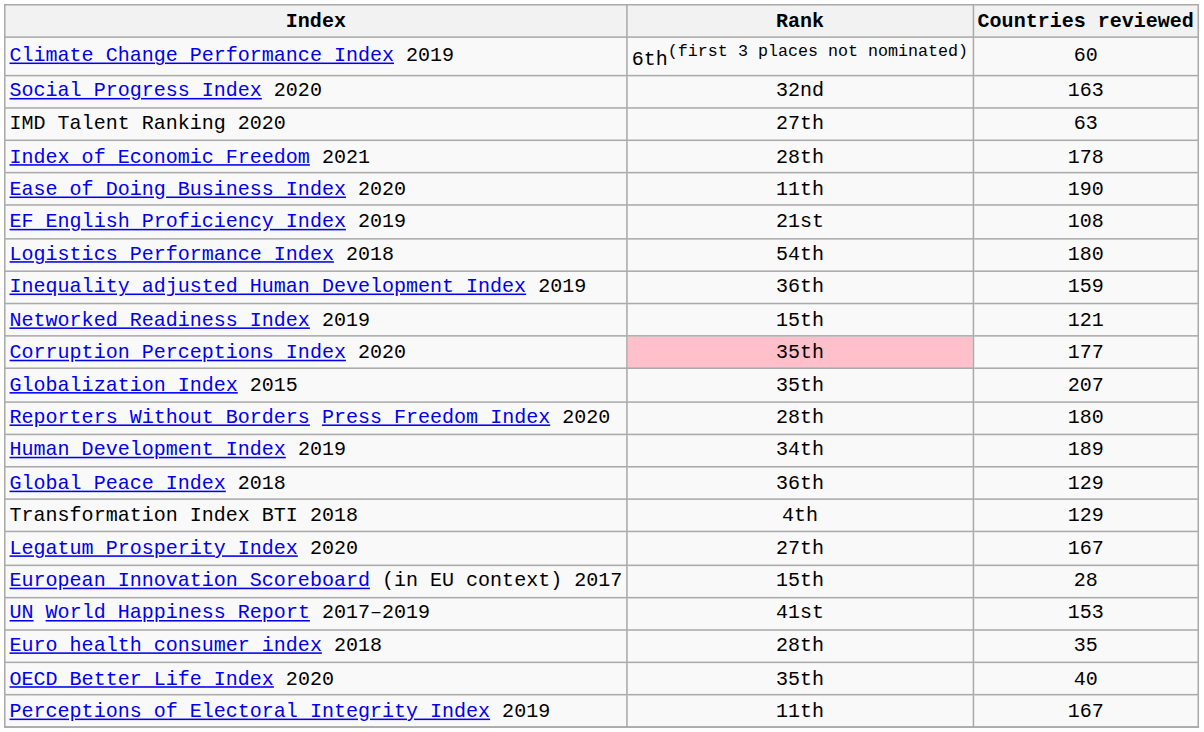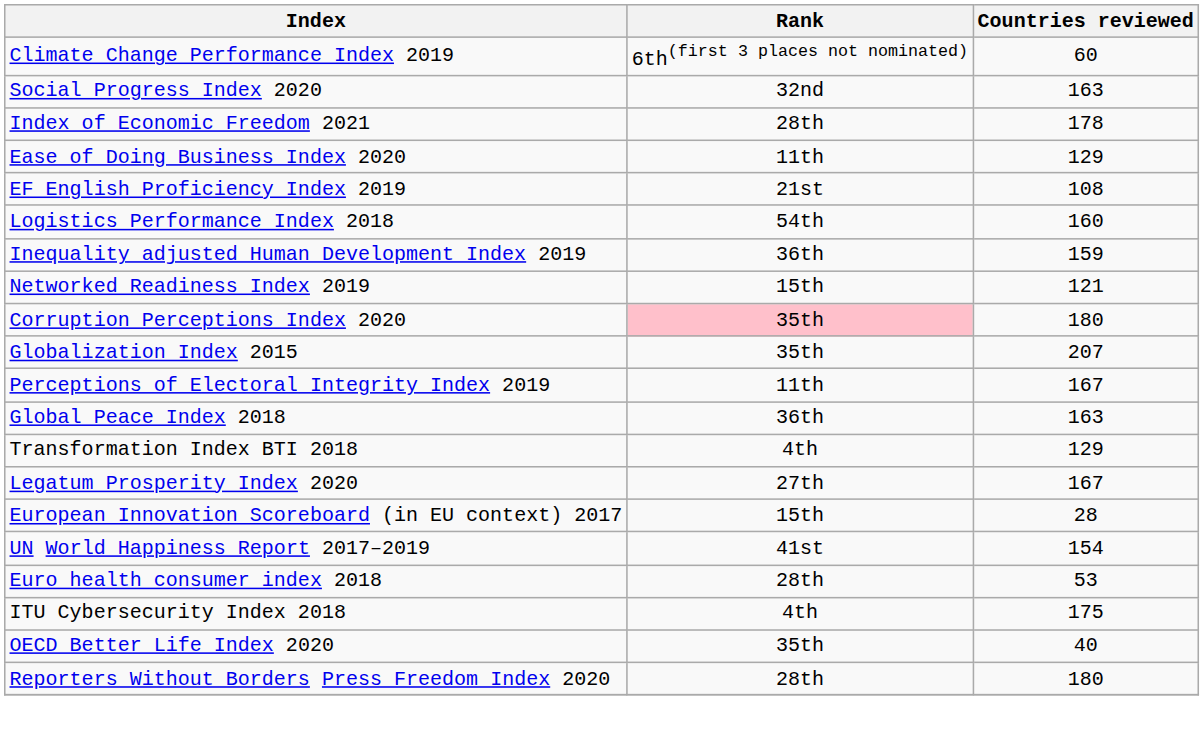 <table class="wikitable" style="text-align:center;">
 <tr>
 <th>Index</th>
 <th>Rank</th>
 <th>Countries reviewed</th>
 </tr>
 <tr>
 <td style="text-align:left;"><a href='#'>Climate Change Performance Index</a> 2019</td>
 <td>6th<sup>(first 3 places not nominated)</sup></td>
 <td>60</td>
 </tr>
 <tr>
 <td style="text-align:left;"><a href='#'>Social Progress Index</a> 2020</td>
 <td>32nd</td>
 <td>163</td>
 </tr>
 <tr>
-<td style="text-align:left;">IMD Talent Ranking 2020</td>
-<td>27th</td>
-<td>63</td>
-</tr>
-<tr>
 <td style="text-align:left;"><a href='#'>Index of Economic Freedom</a> 2021</td>
 <td>28th</td>
 <td>178</td>
 </tr>
 <tr>
 <td style="text-align:left;"><a href='#'>Ease of Doing Business Index</a> 2020</td>
 <td>11th</td>
-<td>190</td>
+<td>129</td>
 </tr>
 <tr>
 <td style="text-align:left;"><a href='#'>EF English Proficiency Index</a> 2019</td>
 <td>21st</td>
 <td>108</td>
 </tr>
 <tr>
 <td style="text-align:left;"><a href='#'>Logistics Performance Index</a> 2018</td>
 <td>54th</td>
-<td>180</td>
+<td>160</td>
 </tr>
 <tr>
 <td style="text-align:left;"><a href='#'>Inequality adjusted Human Development Index</a> 2019</td>
 <td>36th</td>
 <td>159</td>
 </tr>
 <tr>
 <td style="text-align:left;"><a href='#'>Networked Readiness Index</a> 2019</td>
 <td>15th</td>
 <td>121</td>
 </tr>
 <tr>
 <td style="text-align:left;"><a href='#'>Corruption Perceptions Index</a> 2020</td>
 <td style="background: pink;">35th</td>
-<td>177</td>
+<td>180</td>
 </tr>
 <tr>
 <td style="text-align:left;"><a href='#'>Globalization Index</a> 2015</td>
 <td>35th</td>
 <td>207</td>
 </tr>
 <tr>
-<td style="text-align:left;"><a href='#'>Reporters Without Borders</a> <a href='#'>Press Freedom Index</a> 2020</td>
-<td>28th</td>
-<td>180</td>
-</tr>
-<tr>
-<td style="text-align:left;"><a href='#'>Human Development Index</a> 2019</td>
-<td>34th</td>
-<td>189</td>
+<td style="text-align:left;"><a href='#'>Perceptions of Electoral Integrity Index</a> 2019</td>
+<td>11th</td>
+<td>167</td>
 </tr>
 <tr>
 <td style="text-align:left;"><a href='#'>Global Peace Index</a> 2018</td>
 <td>36th</td>
-<td>129</td>
+<td>163</td>
 </tr>
 <tr>
 <td style="text-align:left;">Transformation Index BTI 2018</td>
 <td>4th</td>
 <td>129</td>
 </tr>
 <tr>
 <td style="text-align:left;"><a href='#'>Legatum Prosperity Index</a> 2020</td>
 <td>27th</td>
 <td>167</td>
 </tr>
 <tr>
 <td style="text-align:left;"><a href='#'>European Innovation Scoreboard</a> (in EU context) 2017</td>
 <td>15th</td>
 <td>28</td>
 </tr>
 <tr>
 <td style="text-align:left;"><a href='#'>UN</a> <a href='#'>World Happiness Report</a> 2017–2019</td>
 <td>41st</td>
-<td>153</td>
+<td>154</td>
 </tr>
 <tr>
 <td style="text-align:left;"><a href='#'>Euro health consumer index</a> 2018</td>
 <td>28th</td>
-<td>35</td>
+<td>53</td>
+</tr>
+<tr>
+<td style="text-align:left;">ITU Cybersecurity Index 2018</td>
+<td>4th</td>
+<td>175</td>
 </tr>
 <tr>
 <td style="text-align:left;"><a href='#'>OECD Better Life Index</a> 2020</td>
 <td>35th</td>
 <td>40</td>
 </tr>
 <tr>
-<td style="text-align:left;"><a href='#'>Perceptions of Electoral Integrity Index</a> 2019</td>
-<td>11th</td>
-<td>167</td>
+<td style="text-align:left;"><a href='#'>Reporters Without Borders</a> <a href='#'>Press Freedom Index</a> 2020</td>
+<td>28th</td>
+<td>180</td>
 </tr>
 <tr>
 </tr>
 </table>
